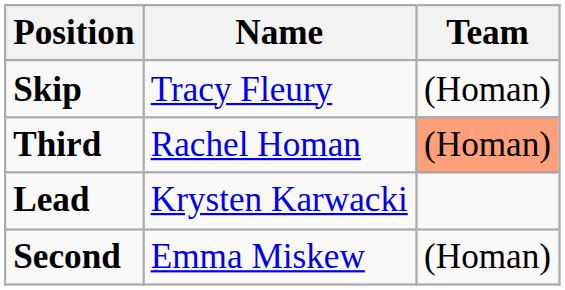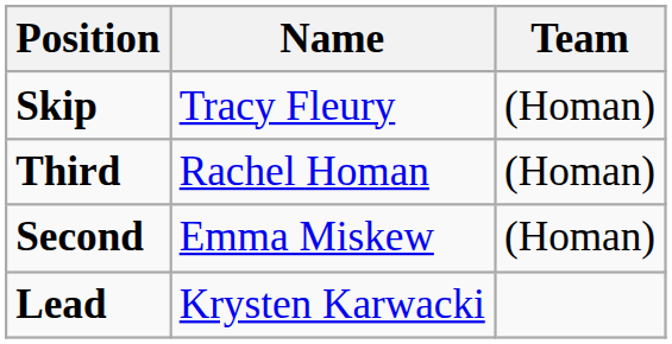 <table class="wikitable">
 <tr>
 <th><strong>Position</strong></th>
 <th><strong>Name</strong></th>
 <th><strong>Team</strong></th>
 </tr>
 <tr>
 <td><strong>Skip</strong></td>
 <td><a href='#'>Tracy Fleury</a></td>
 <td> (Homan)</td>
 </tr>
 <tr>
 <td><strong>Third</strong></td>
 <td><a href='#'>Rachel Homan</a></td>
-<td style="background: lightsalmon;"> (Homan)</td>
+<td> (Homan)</td>
+</tr>
+<tr>
+<td><strong>Second</strong></td>
+<td><a href='#'>Emma Miskew</a></td>
+<td> (Homan)</td>
 </tr>
 <tr>
 <td><strong>Lead</strong></td>
 <td><a href='#'>Krysten Karwacki</a></td>
 <td></td>
 </tr>
-<tr>
-<td><strong>Second</strong></td>
-<td><a href='#'>Emma Miskew</a></td>
-<td> (Homan)</td>
-</tr>
 </table>
